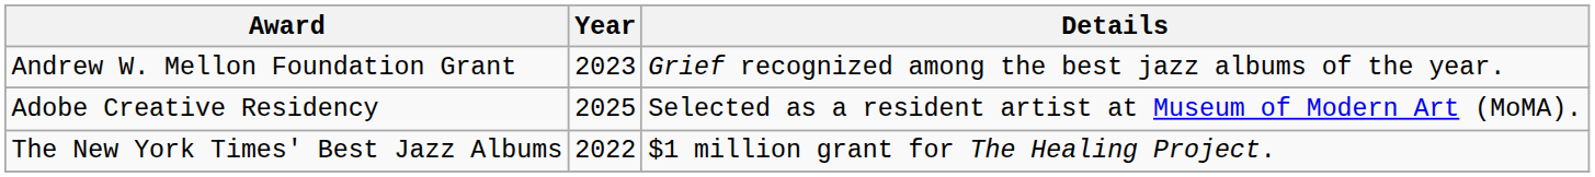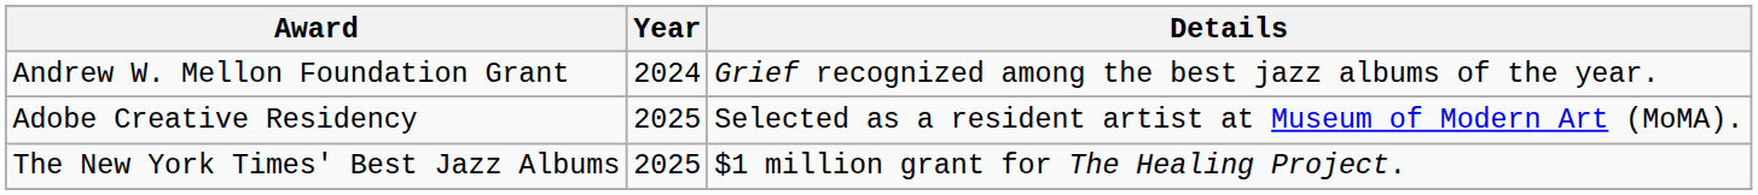 <table class="wikitable">
 <tr>
 <th>Award</th>
 <th>Year</th>
 <th>Details</th>
 </tr>
 <tr>
 <td>Andrew W. Mellon Foundation Grant</td>
-<td>2023</td>
+<td>2024</td>
 <td><em>Grief</em> recognized among the best jazz albums of the year.</td>
 </tr>
 <tr>
 <td>Adobe Creative Residency</td>
 <td>2025</td>
 <td>Selected as a resident artist at <a href='#'>Museum of Modern Art</a> (MoMA).</td>
 </tr>
 <tr>
 <td>The New York Times' Best Jazz Albums</td>
-<td>2022</td>
+<td>2025</td>
 <td>$1 million grant for <em>The Healing Project</em>.</td>
 </tr>
 </table>
